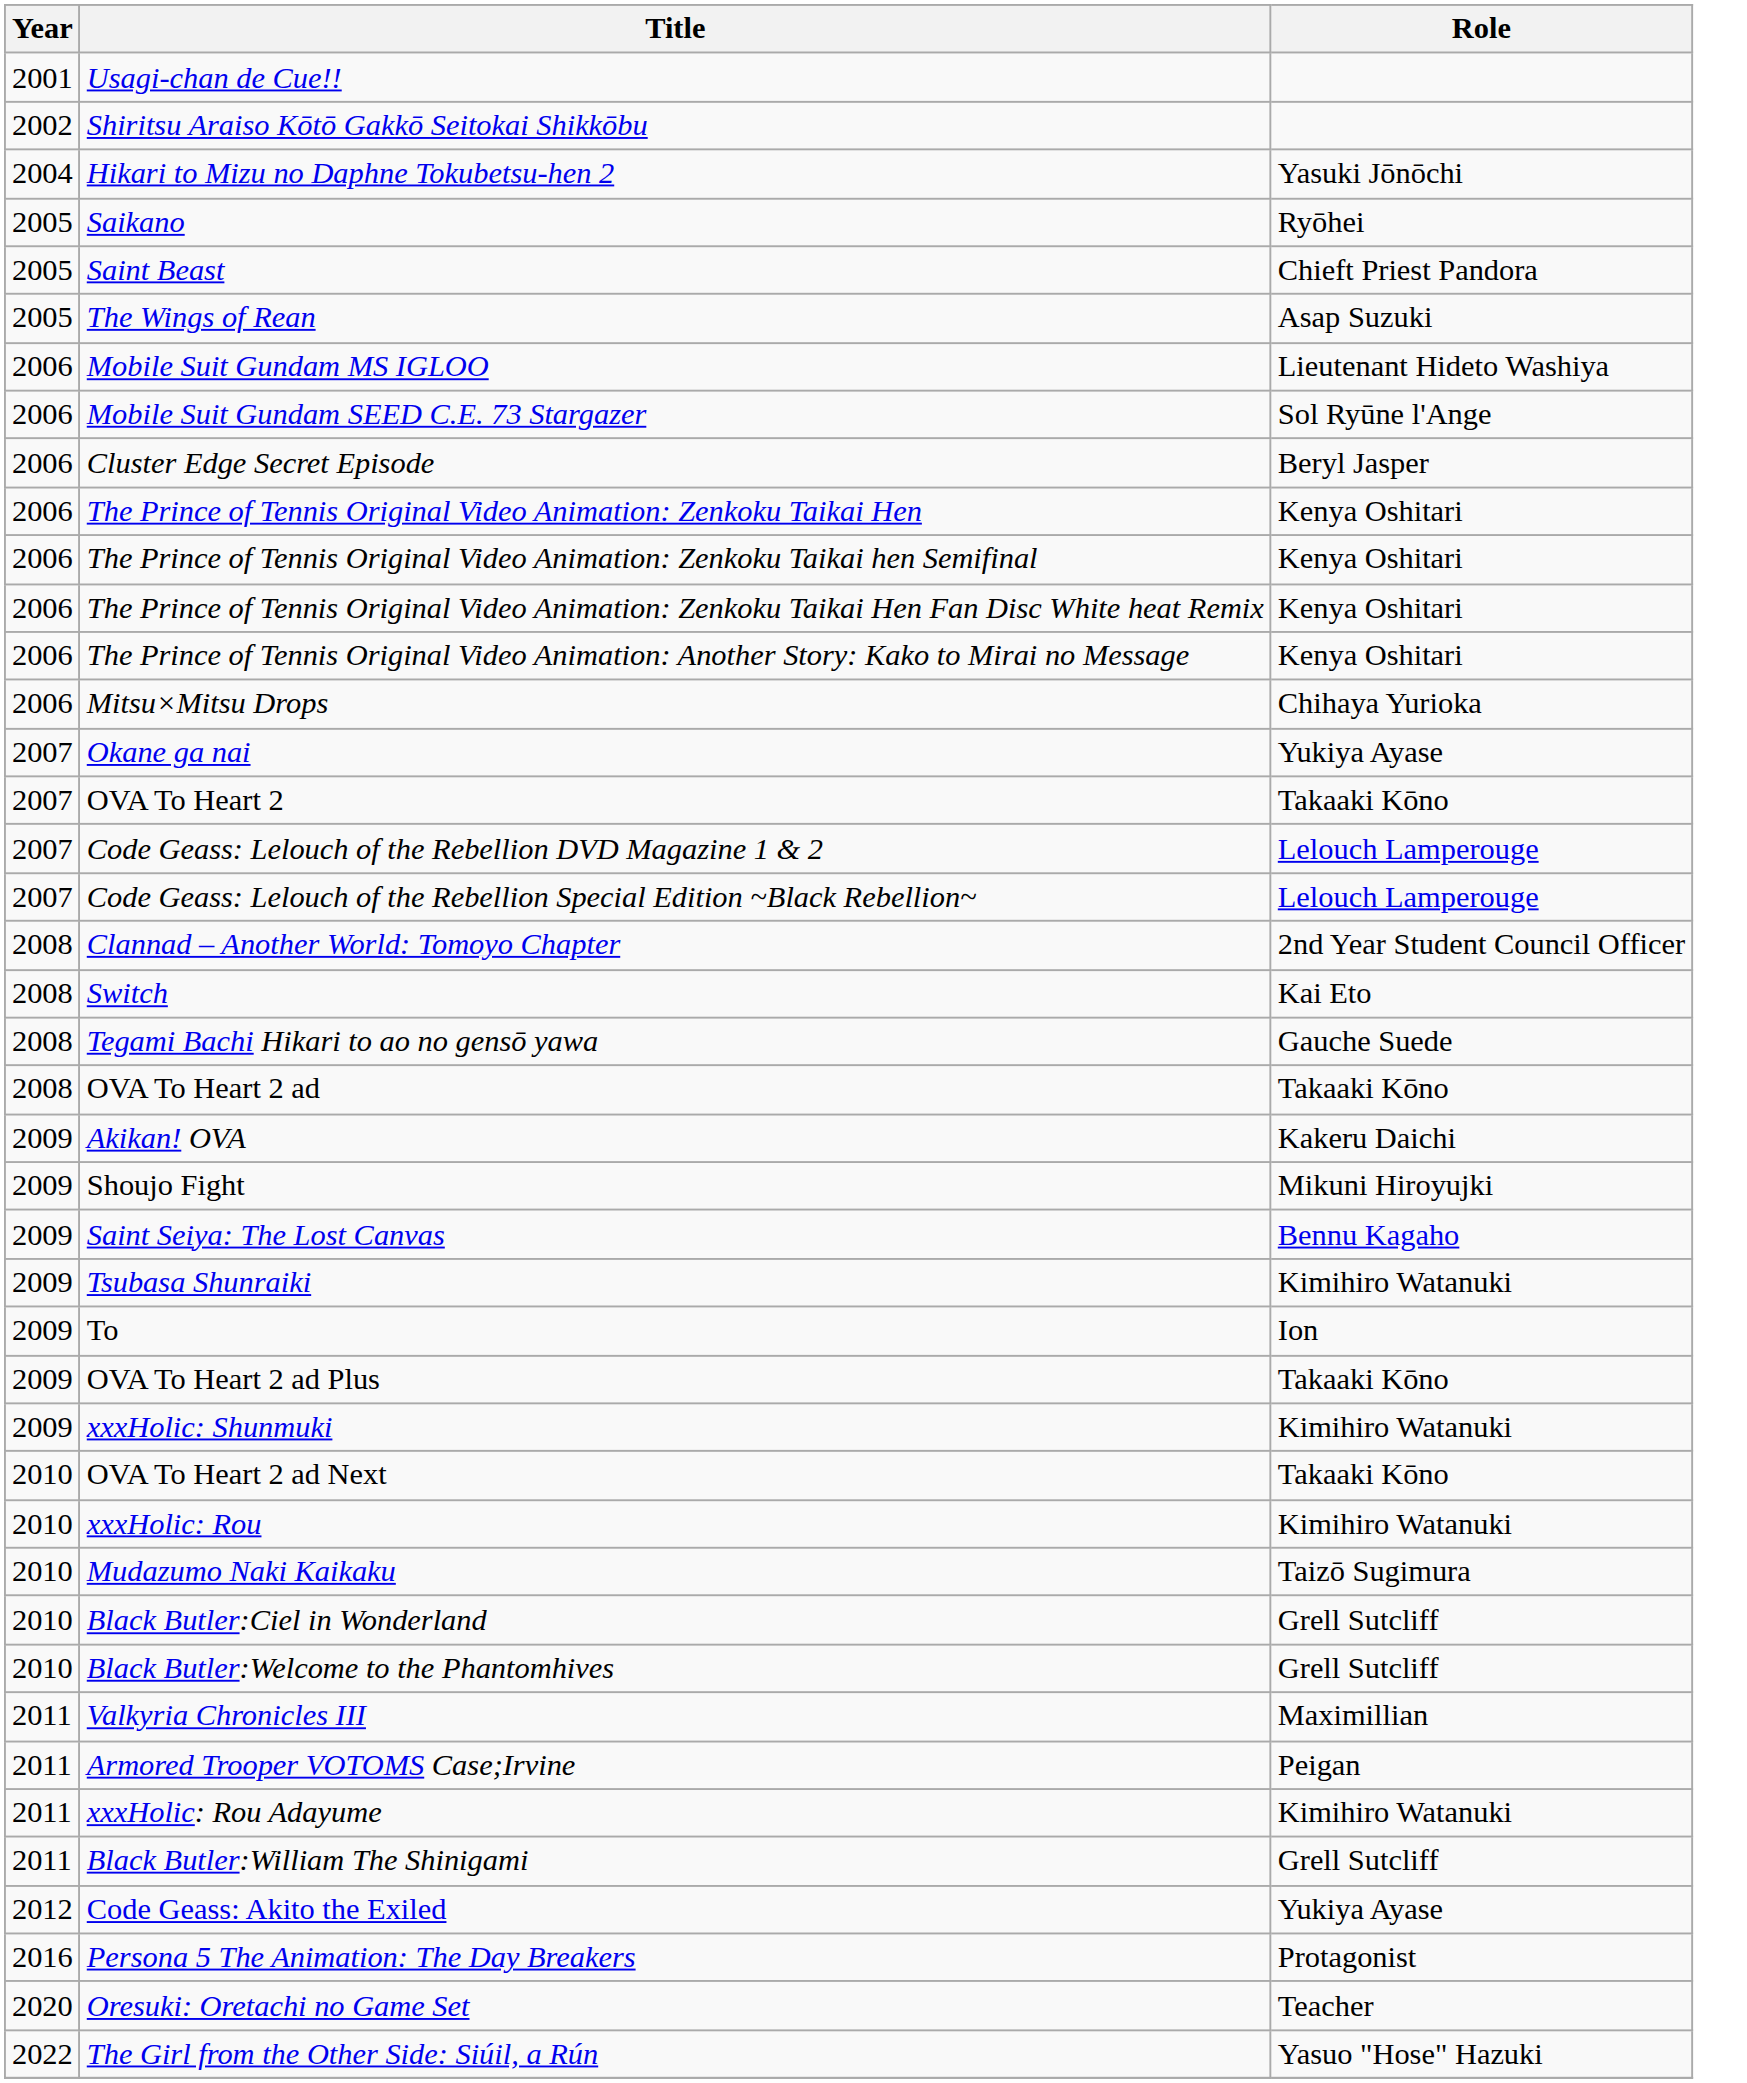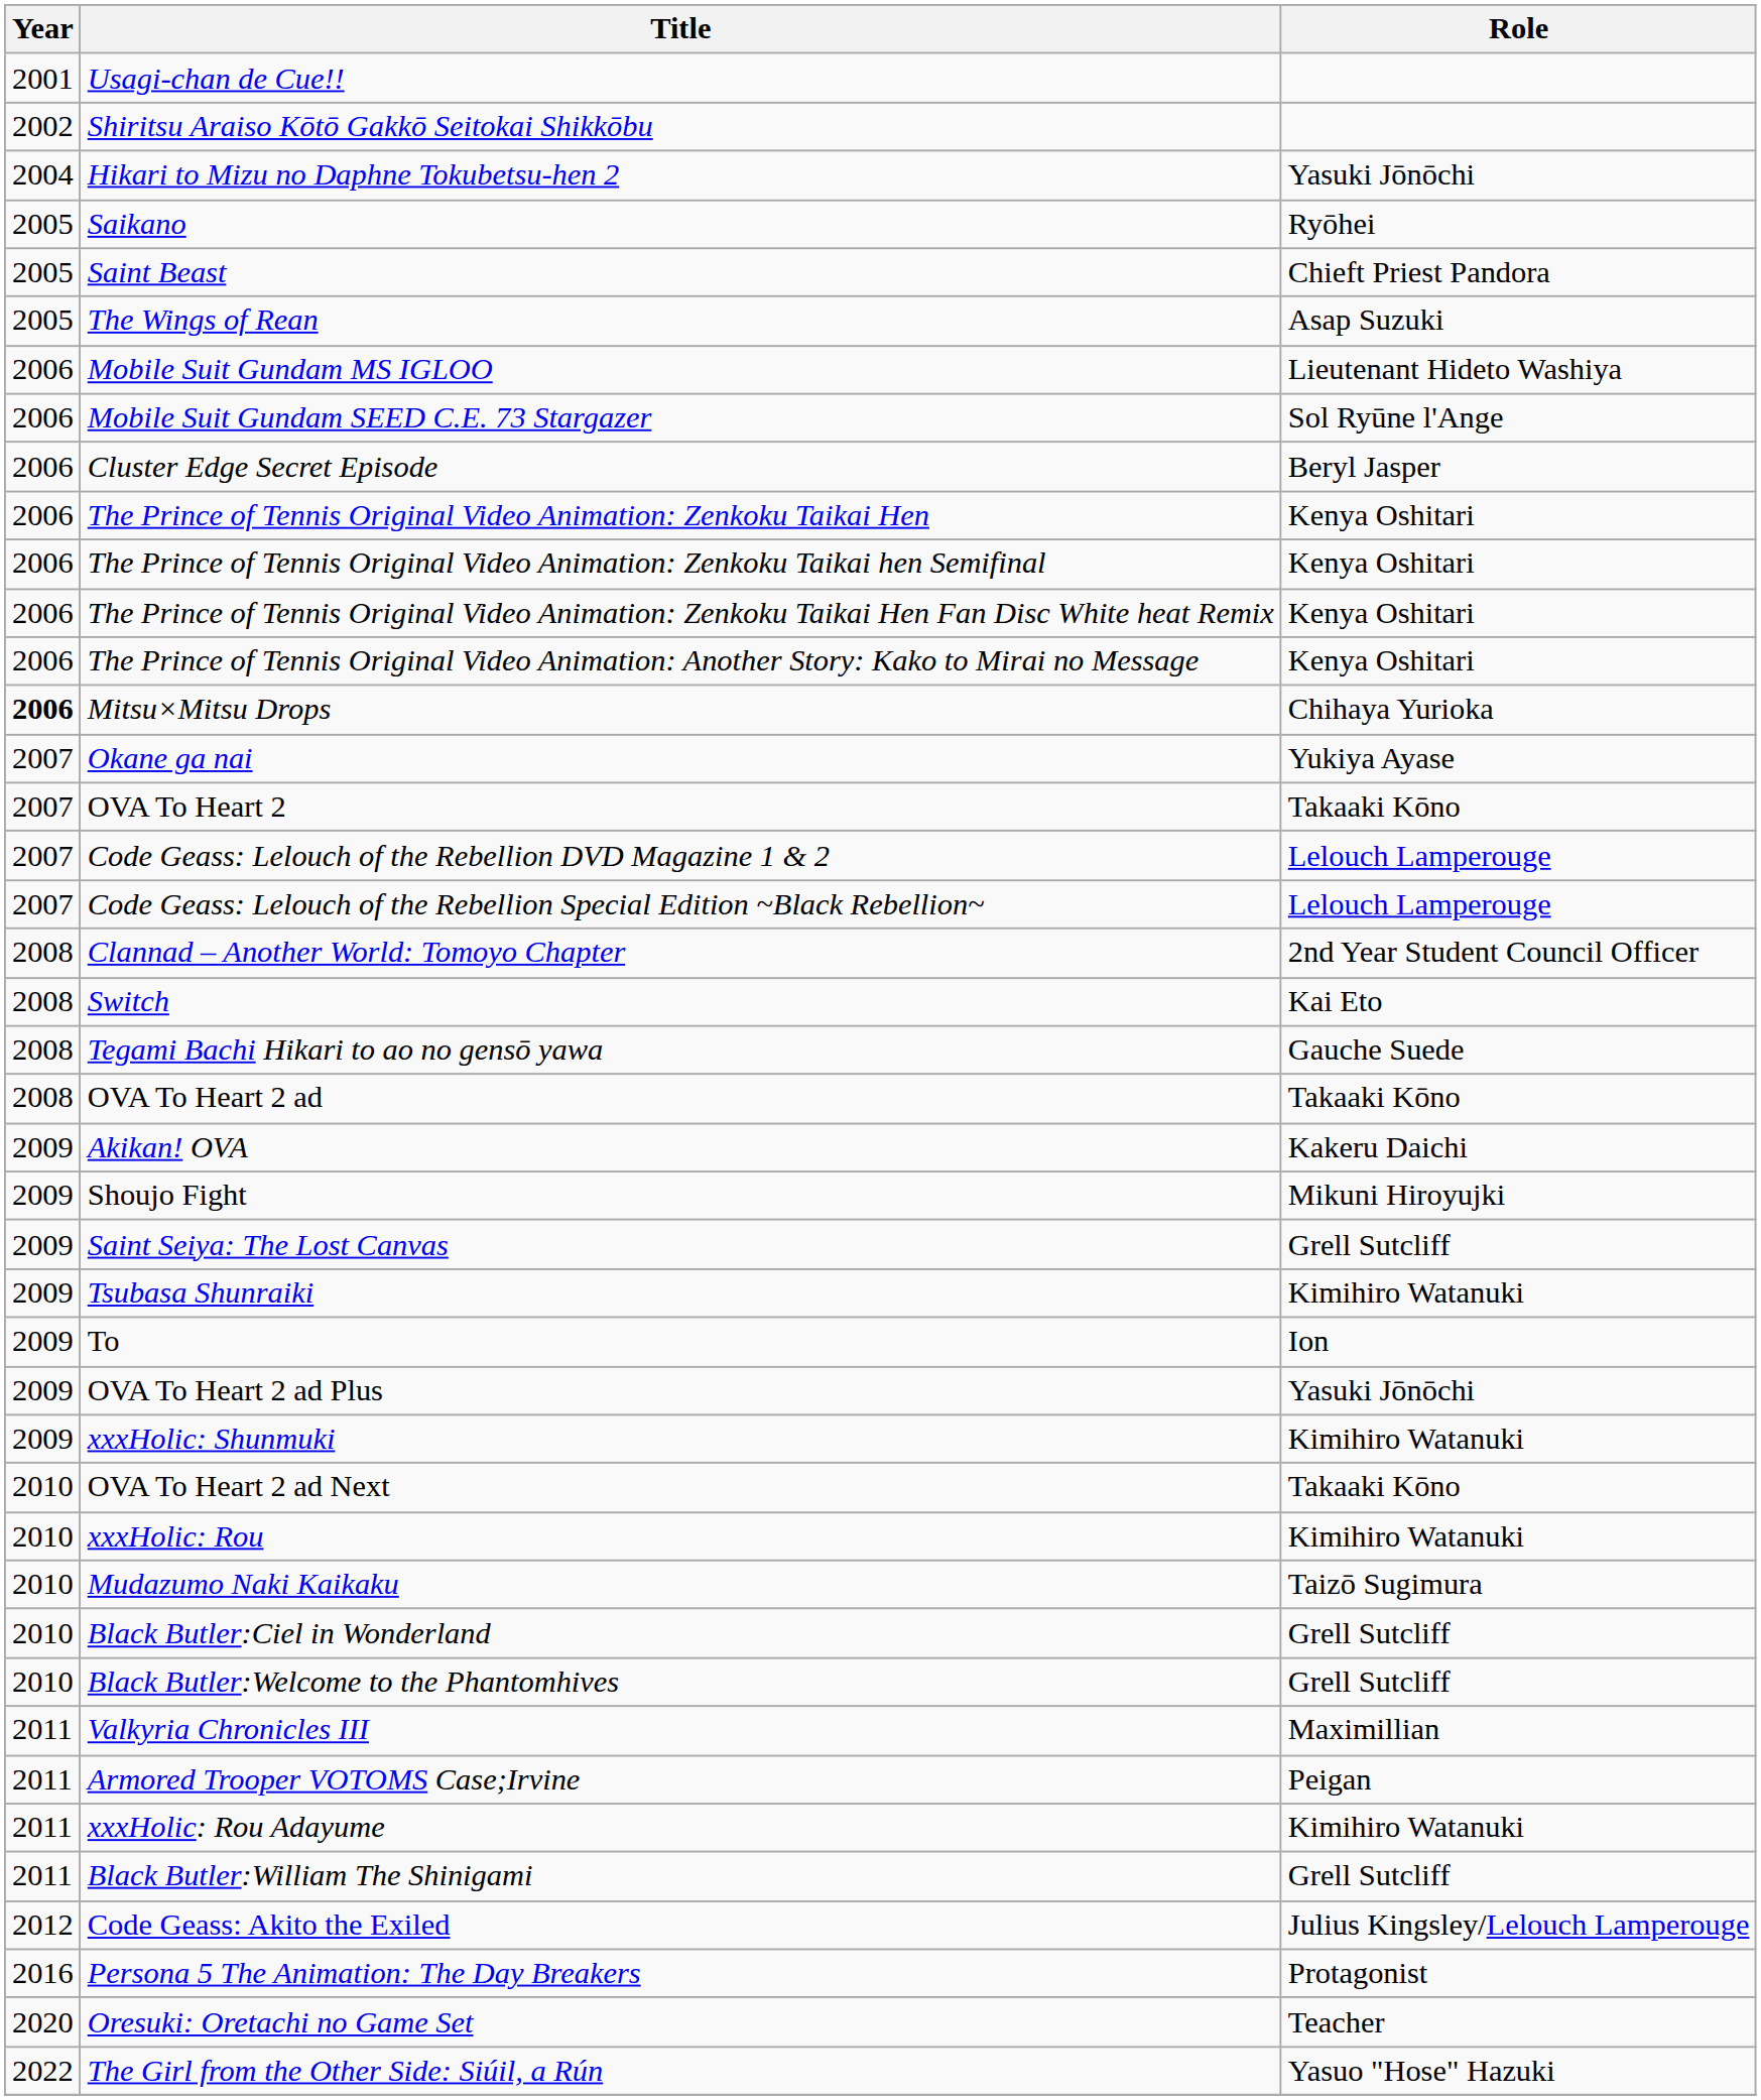 <table class="wikitable">
 <tr>
 <th>Year</th>
 <th>Title</th>
 <th>Role</th>
 </tr>
 <tr>
 <td>2001</td>
 <td><em><a href='#'>Usagi-chan de Cue!!</a></em></td>
 <td></td>
 </tr>
 <tr>
 <td>2002</td>
 <td><em><a href='#'>Shiritsu Araiso Kōtō Gakkō Seitokai Shikkōbu</a></em></td>
 <td></td>
 </tr>
 <tr>
 <td>2004</td>
 <td><em><a href='#'>Hikari to Mizu no Daphne Tokubetsu-hen 2</a></em></td>
 <td>Yasuki Jōnōchi</td>
 </tr>
 <tr>
 <td>2005</td>
 <td><em><a href='#'>Saikano</a></em></td>
 <td>Ryōhei</td>
 </tr>
 <tr>
 <td>2005</td>
 <td><em><a href='#'>Saint Beast</a></em></td>
 <td>Chieft Priest Pandora</td>
 </tr>
 <tr>
 <td>2005</td>
 <td><em><a href='#'>The Wings of Rean</a></em></td>
 <td>Asap Suzuki</td>
 </tr>
 <tr>
 <td>2006</td>
 <td><em><a href='#'>Mobile Suit Gundam MS IGLOO</a></em></td>
 <td>Lieutenant Hideto Washiya</td>
 </tr>
 <tr>
 <td>2006</td>
 <td><em><a href='#'>Mobile Suit Gundam SEED C.E. 73 Stargazer</a></em></td>
 <td>Sol Ryūne l'Ange</td>
 </tr>
 <tr>
 <td>2006</td>
 <td><em>Cluster Edge Secret Episode</em></td>
 <td>Beryl Jasper</td>
 </tr>
 <tr>
 <td>2006</td>
 <td><em><a href='#'>The Prince of Tennis Original Video Animation: Zenkoku Taikai Hen</a></em></td>
 <td>Kenya Oshitari</td>
 </tr>
 <tr>
 <td>2006</td>
 <td><em>The Prince of Tennis Original Video Animation: Zenkoku Taikai hen Semifinal</em></td>
 <td>Kenya Oshitari</td>
 </tr>
 <tr>
 <td>2006</td>
 <td><em>The Prince of Tennis Original Video Animation: Zenkoku Taikai Hen Fan Disc White heat Remix</em></td>
 <td>Kenya Oshitari</td>
 </tr>
 <tr>
 <td>2006</td>
 <td><em>The Prince of Tennis Original Video Animation: Another Story: Kako to Mirai no Message</em></td>
 <td>Kenya Oshitari</td>
 </tr>
 <tr>
-<td>2006</td>
+<td><strong>2006</strong></td>
 <td><em>Mitsu×Mitsu Drops</em></td>
 <td>Chihaya Yurioka</td>
 </tr>
 <tr>
 <td>2007</td>
 <td><em><a href='#'>Okane ga nai</a></em></td>
 <td>Yukiya Ayase</td>
 </tr>
 <tr>
 <td>2007</td>
 <td>OVA To Heart 2</td>
 <td>Takaaki Kōno</td>
 </tr>
 <tr>
 <td>2007</td>
 <td><em>Code Geass: Lelouch of the Rebellion DVD Magazine 1 & 2</em></td>
 <td><a href='#'>Lelouch Lamperouge</a></td>
 </tr>
 <tr>
 <td>2007</td>
 <td><em>Code Geass: Lelouch of the Rebellion Special Edition ~Black Rebellion~</em></td>
 <td><a href='#'>Lelouch Lamperouge</a></td>
 </tr>
 <tr>
 <td>2008</td>
 <td><em><a href='#'>Clannad – Another World: Tomoyo Chapter</a></em></td>
 <td>2nd Year Student Council Officer</td>
 </tr>
 <tr>
 <td>2008</td>
 <td><em><a href='#'>Switch</a></em></td>
 <td>Kai Eto</td>
 </tr>
 <tr>
 <td>2008</td>
 <td><em><a href='#'>Tegami Bachi</a> Hikari to ao no gensō yawa</em></td>
 <td>Gauche Suede</td>
 </tr>
 <tr>
 <td>2008</td>
 <td>OVA To Heart 2 ad</td>
 <td>Takaaki Kōno</td>
 </tr>
 <tr>
 <td>2009</td>
 <td><em><a href='#'>Akikan!</a> OVA</em></td>
 <td>Kakeru Daichi</td>
 </tr>
 <tr>
 <td>2009</td>
 <td>Shoujo Fight</td>
 <td>Mikuni Hiroyujki</td>
 </tr>
 <tr>
 <td>2009</td>
 <td><em><a href='#'>Saint Seiya: The Lost Canvas</a></em></td>
-<td><a href='#'>Bennu Kagaho</a></td>
+<td>Grell Sutcliff</td>
 </tr>
 <tr>
 <td>2009</td>
 <td><em><a href='#'>Tsubasa Shunraiki</a></em></td>
 <td>Kimihiro Watanuki</td>
 </tr>
 <tr>
 <td>2009</td>
 <td>To</td>
 <td>Ion</td>
 </tr>
 <tr>
 <td>2009</td>
 <td>OVA To Heart 2 ad Plus</td>
-<td>Takaaki Kōno</td>
+<td>Yasuki Jōnōchi</td>
 </tr>
 <tr>
 <td>2009</td>
 <td><em><a href='#'>xxxHolic: Shunmuki</a></em></td>
 <td>Kimihiro Watanuki</td>
 </tr>
 <tr>
 <td>2010</td>
 <td>OVA To Heart 2 ad Next</td>
 <td>Takaaki Kōno</td>
 </tr>
 <tr>
 <td>2010</td>
 <td><em><a href='#'>xxxHolic: Rou</a></em></td>
 <td>Kimihiro Watanuki</td>
 </tr>
 <tr>
 <td>2010</td>
 <td><em><a href='#'>Mudazumo Naki Kaikaku</a></em></td>
 <td>Taizō Sugimura</td>
 </tr>
 <tr>
 <td>2010</td>
 <td><em><a href='#'>Black Butler</a>:Ciel in Wonderland</em></td>
 <td>Grell Sutcliff</td>
 </tr>
 <tr>
 <td>2010</td>
 <td><em><a href='#'>Black Butler</a>:Welcome to the Phantomhives</em></td>
 <td>Grell Sutcliff</td>
 </tr>
 <tr>
 <td>2011</td>
 <td><em><a href='#'>Valkyria Chronicles III</a></em></td>
 <td>Maximillian</td>
 </tr>
 <tr>
 <td>2011</td>
 <td><em><a href='#'>Armored Trooper VOTOMS</a> Case;Irvine</em></td>
 <td>Peigan</td>
 </tr>
 <tr>
 <td>2011</td>
 <td><em><a href='#'>xxxHolic</a>: Rou Adayume</em></td>
 <td>Kimihiro Watanuki</td>
 </tr>
 <tr>
 <td>2011</td>
 <td><em><a href='#'>Black Butler</a>:William The Shinigami</em></td>
 <td>Grell Sutcliff</td>
 </tr>
 <tr>
 <td>2012</td>
 <td><a href='#'>Code Geass: Akito the Exiled</a></td>
-<td>Yukiya Ayase</td>
+<td>Julius Kingsley/<a href='#'>Lelouch Lamperouge</a></td>
 </tr>
 <tr>
 <td>2016</td>
 <td><em><a href='#'>Persona 5 The Animation: The Day Breakers</a></em></td>
 <td>Protagonist</td>
 </tr>
 <tr>
 <td>2020</td>
 <td><em><a href='#'>Oresuki: Oretachi no Game Set</a></em></td>
 <td>Teacher</td>
 </tr>
 <tr>
 <td>2022</td>
 <td><em><a href='#'>The Girl from the Other Side: Siúil, a Rún</a></em></td>
 <td>Yasuo "Hose" Hazuki</td>
 </tr>
 <tr>
 </tr>
 </table>
